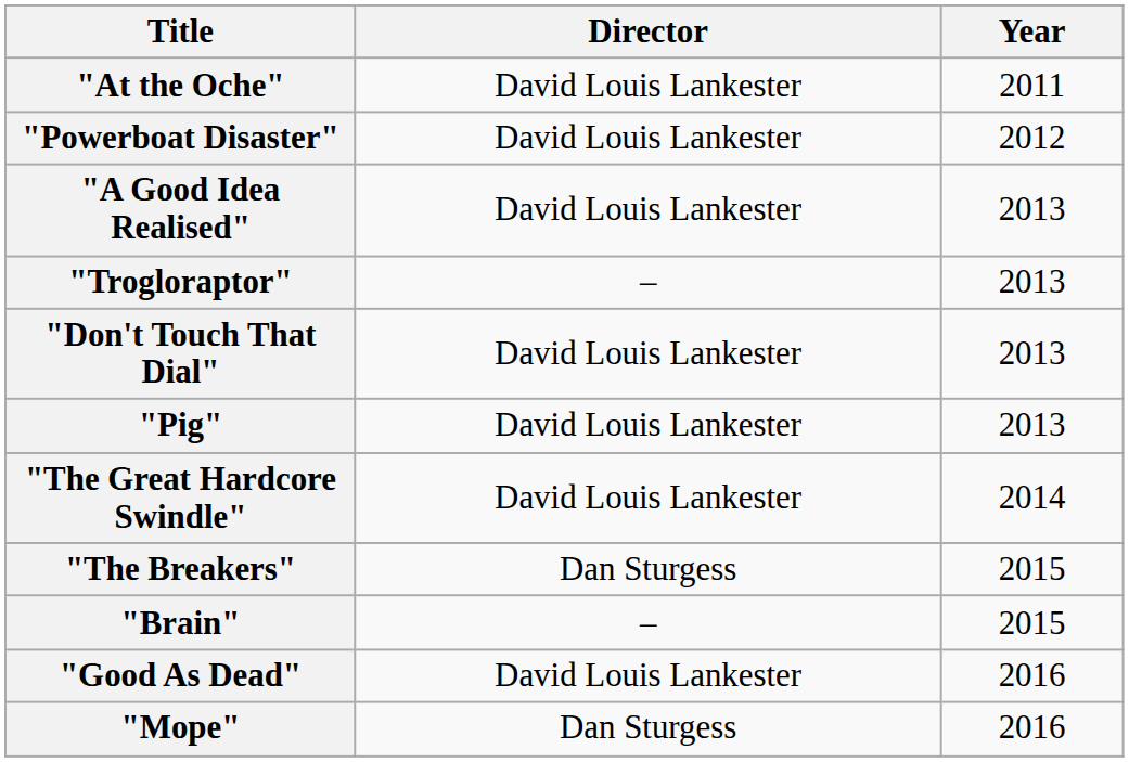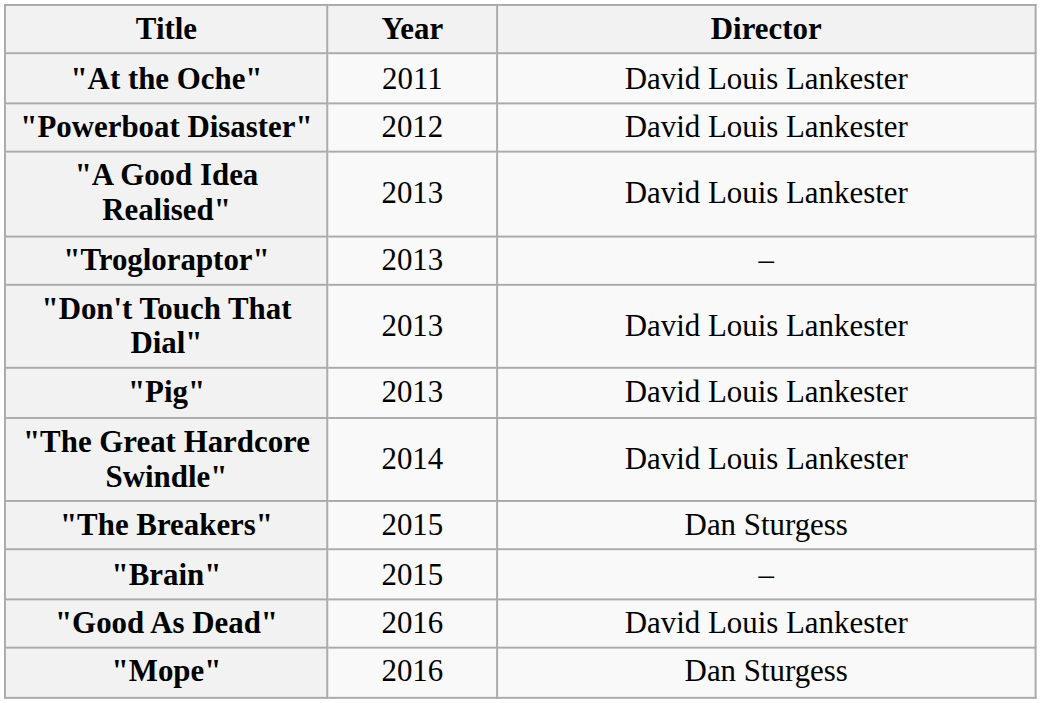 <table class="wikitable plainrowheaders" style="text-align:center;">
 <tr>
 <th scope="col" style="width:10em;">Title</th>
+<th scope="col" style="width:5em;">Year</th>
 <th scope="col" style="width:17em;">Director</th>
-<th scope="col" style="width:5em;">Year</th>
 </tr>
 <tr>
 <th scope="row">"At the Oche"</th>
+<td>2011</td>
 <td>David Louis Lankester</td>
-<td>2011</td>
 </tr>
 <tr>
 <th scope="row">"Powerboat Disaster"</th>
+<td>2012</td>
 <td>David Louis Lankester</td>
-<td>2012</td>
 </tr>
 <tr>
 <th scope="row">"A Good Idea Realised"</th>
+<td>2013</td>
 <td>David Louis Lankester</td>
-<td>2013</td>
 </tr>
 <tr>
 <th scope="row">"Trogloraptor"</th>
+<td>2013</td>
 <td>–</td>
-<td>2013</td>
 </tr>
 <tr>
 <th scope="row">"Don't Touch That Dial"</th>
+<td>2013</td>
 <td>David Louis Lankester</td>
-<td>2013</td>
 </tr>
 <tr>
 <th scope="row">"Pig"</th>
+<td>2013</td>
 <td>David Louis Lankester</td>
-<td>2013</td>
 </tr>
 <tr>
 <th scope="row">"The Great Hardcore Swindle"</th>
+<td>2014</td>
 <td>David Louis Lankester</td>
-<td>2014</td>
 </tr>
 <tr>
 <th scope="row">"The Breakers"</th>
+<td>2015</td>
 <td>Dan Sturgess</td>
-<td>2015</td>
 </tr>
 <tr>
 <th scope="row">"Brain"</th>
+<td>2015</td>
 <td>–</td>
-<td>2015</td>
 </tr>
 <tr>
 <th scope="row">"Good As Dead"</th>
+<td>2016</td>
 <td>David Louis Lankester</td>
-<td>2016</td>
 </tr>
 <tr>
 <th scope="row">"Mope"</th>
+<td>2016</td>
 <td>Dan Sturgess</td>
-<td>2016</td>
 </tr>
 </table>
